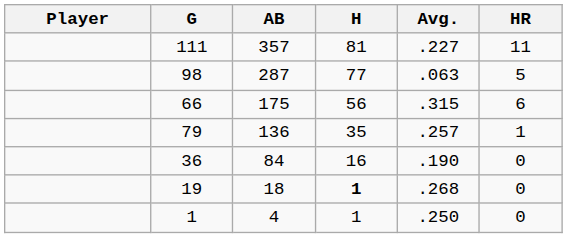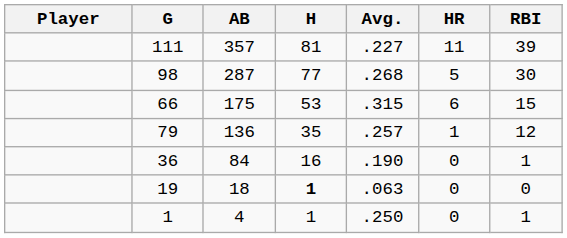 <table class="wikitable sortable">
 <tr>
 <th bgcolor="#DDDDFF" width="16%">Player</th>
 <th bgcolor="#DDDDFF" width="9%">G</th>
 <th bgcolor="#DDDDFF" width="9%">AB</th>
 <th bgcolor="#DDDDFF" width="9%">H</th>
 <th bgcolor="#DDDDFF" width="9%">Avg.</th>
 <th bgcolor="#DDDDFF" width="9%">HR</th>
+<th bgcolor="#DDDDFF" width="9%">RBI</th>
 </tr>
 <tr align="center">
 <td></td>
 <td>111</td>
 <td>357</td>
 <td>81</td>
 <td>.227</td>
 <td>11</td>
+<td>39</td>
 </tr>
 <tr align="center">
 <td></td>
 <td>98</td>
 <td>287</td>
 <td>77</td>
-<td>.063</td>
+<td>.268</td>
 <td>5</td>
+<td>30</td>
 </tr>
 <tr align="center">
 <td></td>
 <td>66</td>
 <td>175</td>
-<td>56</td>
+<td>53</td>
 <td>.315</td>
 <td>6</td>
+<td>15</td>
 </tr>
 <tr align="center">
 <td></td>
 <td>79</td>
 <td>136</td>
 <td>35</td>
 <td>.257</td>
 <td>1</td>
+<td>12</td>
 </tr>
 <tr align="center">
 <td></td>
 <td>36</td>
 <td>84</td>
 <td>16</td>
 <td>.190</td>
 <td>0</td>
+<td>1</td>
 </tr>
 <tr align="center">
 <td></td>
 <td>19</td>
 <td>18</td>
 <td><strong>1</strong></td>
-<td>.268</td>
+<td>.063</td>
+<td>0</td>
 <td>0</td>
 </tr>
 <tr align="center">
 <td></td>
 <td>1</td>
 <td>4</td>
 <td>1</td>
 <td>.250</td>
 <td>0</td>
+<td>1</td>
 </tr>
 </table>
